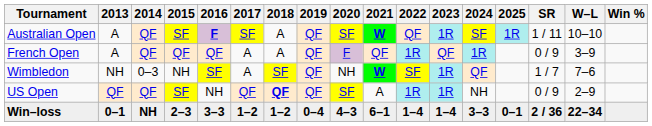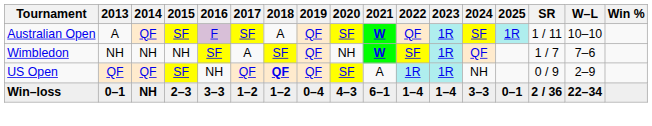 <table class=wikitable style=text-align:center>
 <tr>
 <th>Tournament</th>
 <th>2013</th>
 <th>2014</th>
 <th>2015</th>
 <th>2016</th>
 <th>2017</th>
 <th>2018</th>
 <th>2019</th>
 <th>2020</th>
 <th>2021</th>
 <th>2022</th>
 <th>2023</th>
 <th>2024</th>
 <th>2025</th>
 <th>SR</th>
 <th>W–L</th>
 <th>Win %</th>
 </tr>
 <tr>
 <td alight=left><a href='#'>Australian Open</a></td>
 <td>A</td>
 <td bgcolor=ffebcd><a href='#'>QF</a></td>
 <td bgcolor="yellow"><a href='#'>SF</a></td>
-<td bgcolor="thistle"><strong><a href='#'>F</a></strong></td>
+<td bgcolor="thistle"><a href='#'>F</a></td>
 <td bgcolor="yellow"><a href='#'>SF</a></td>
 <td>A</td>
 <td bgcolor=ffebcd><a href='#'>QF</a></td>
 <td bgcolor="yellow"><a href='#'>SF</a></td>
 <td bgcolor="lime"><a href='#'><strong>W</strong></a></td>
 <td bgcolor=ffebcd><a href='#'>QF</a></td>
 <td bgcolor=#afeeee><a href='#'>1R</a></td>
 <td bgcolor="yellow"><a href='#'>SF</a></td>
 <td bgcolor=#afeeee><a href='#'>1R</a></td>
 <td>1 / 11</td>
 <td>10–10</td>
 <td></td>
 </tr>
 <tr>
-<td align=left><a href='#'>French Open</a></td>
-<td>A</td>
-<td bgcolor=ffebcd><a href='#'>QF</a></td>
-<td bgcolor=ffebcd><a href='#'>QF</a></td>
-<td bgcolor=ffebcd><a href='#'>QF</a></td>
-<td>A</td>
-<td>A</td>
-<td bgcolor=ffebcd><a href='#'>QF</a></td>
-<td bgcolor="thistle"><a href='#'>F</a></td>
-<td bgcolor=ffebcd><a href='#'>QF</a></td>
-<td bgcolor=#afeeee><a href='#'>1R</a></td>
-<td bgcolor=ffebcd><a href='#'>QF</a></td>
-<td bgcolor=#afeeee><a href='#'>1R</a></td>
-<td></td>
-<td>0 / 9</td>
-<td>3–9</td>
-<td></td>
-</tr>
-<tr>
 <td align=left><a href='#'>Wimbledon</a></td>
 <td>NH</td>
-<td>0–3</td>
+<td>NH</td>
 <td>NH</td>
 <td bgcolor="yellow"><a href='#'>SF</a></td>
 <td>A</td>
 <td bgcolor="yellow"><a href='#'>SF</a></td>
 <td bgcolor=ffebcd><a href='#'>QF</a></td>
 <td>NH</td>
 <td bgcolor=lime><a href='#'><strong>W</strong></a></td>
 <td bgcolor="yellow"><a href='#'>SF</a></td>
 <td bgcolor=#afeeee><a href='#'>1R</a></td>
 <td bgcolor=ffebcd><a href='#'>QF</a></td>
 <td></td>
 <td>1 / 7</td>
 <td>7–6</td>
 <td></td>
 </tr>
 <tr>
 <td align=left><a href='#'>US Open</a></td>
 <td bgcolor=ffebcd><a href='#'>QF</a></td>
 <td bgcolor=ffebcd><a href='#'>QF</a></td>
 <td bgcolor="yellow"><a href='#'>SF</a></td>
 <td>NH</td>
 <td bgcolor=ffebcd><a href='#'>QF</a></td>
 <td bgcolor=ffebcd><strong><a href='#'>QF</a></strong></td>
 <td bgcolor=ffebcd><a href='#'>QF</a></td>
 <td bgcolor="yellow"><a href='#'>SF</a></td>
 <td>A</td>
 <td bgcolor=#afeeee><a href='#'>1R</a></td>
 <td bgcolor=#afeeee><a href='#'>1R</a></td>
 <td>NH</td>
 <td></td>
 <td>0 / 9</td>
 <td>2–9</td>
 <td></td>
 </tr>
 <tr style="font-weight:bold; background:#efefef;">
 <td style="text-align:left">Win–loss</td>
 <td>0–1</td>
 <td>NH</td>
 <td>2–3</td>
 <td>3–3</td>
 <td>1–2</td>
 <td>1–2</td>
 <td>0–4</td>
 <td>4–3</td>
 <td>6–1</td>
 <td>1–4</td>
 <td>1–4</td>
 <td>3–3</td>
 <td>0–1</td>
 <td>2 / 36</td>
 <td>22–34</td>
 <td></td>
 </tr>
 </table>
